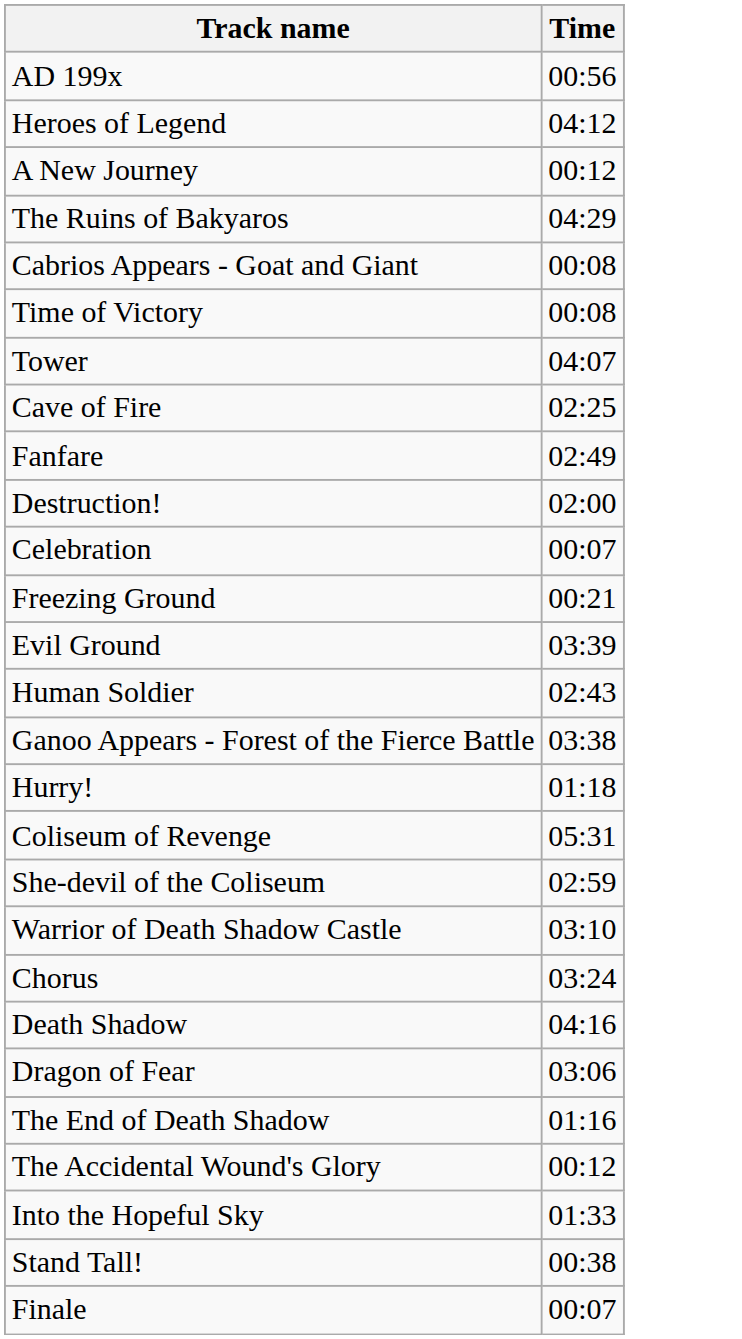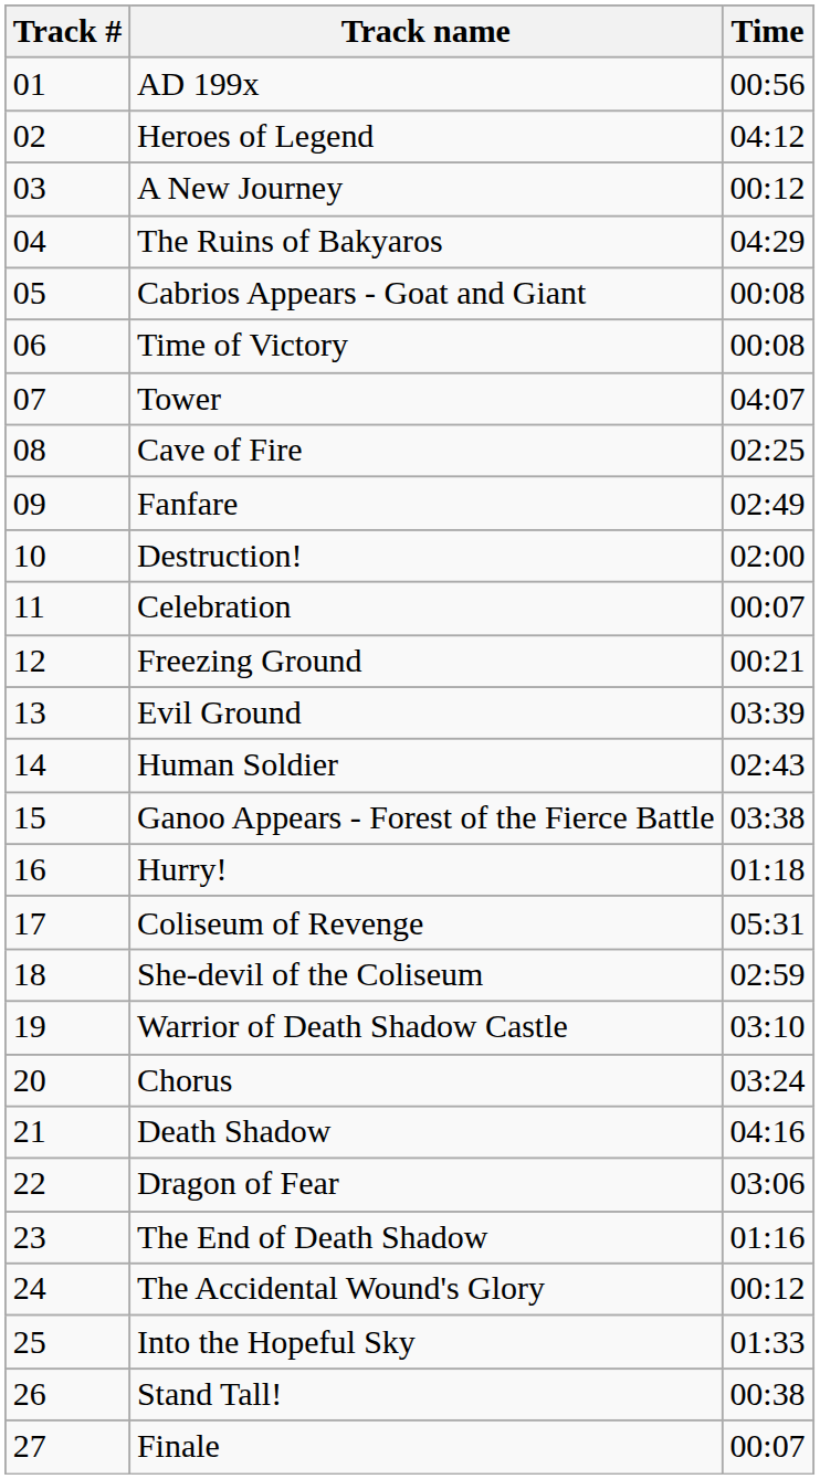 <table class="wikitable">
 <tr>
+<th>Track #</th>
 <th>Track name</th>
 <th>Time</th>
 </tr>
 <tr>
+<td>01</td>
 <td>AD 199x</td>
 <td>00:56</td>
 </tr>
 <tr>
+<td>02</td>
 <td>Heroes of Legend</td>
 <td>04:12</td>
 </tr>
 <tr>
+<td>03</td>
 <td>A New Journey</td>
 <td>00:12</td>
 </tr>
 <tr>
+<td>04</td>
 <td>The Ruins of Bakyaros</td>
 <td>04:29</td>
 </tr>
 <tr>
+<td>05</td>
 <td>Cabrios Appears - Goat and Giant</td>
 <td>00:08</td>
 </tr>
 <tr>
+<td>06</td>
 <td>Time of Victory</td>
 <td>00:08</td>
 </tr>
 <tr>
+<td>07</td>
 <td>Tower</td>
 <td>04:07</td>
 </tr>
 <tr>
+<td>08</td>
 <td>Cave of Fire</td>
 <td>02:25</td>
 </tr>
 <tr>
+<td>09</td>
 <td>Fanfare</td>
 <td>02:49</td>
 </tr>
 <tr>
+<td>10</td>
 <td>Destruction!</td>
 <td>02:00</td>
 </tr>
 <tr>
+<td>11</td>
 <td>Celebration</td>
 <td>00:07</td>
 </tr>
 <tr>
+<td>12</td>
 <td>Freezing Ground</td>
 <td>00:21</td>
 </tr>
 <tr>
+<td>13</td>
 <td>Evil Ground</td>
 <td>03:39</td>
 </tr>
 <tr>
+<td>14</td>
 <td>Human Soldier</td>
 <td>02:43</td>
 </tr>
 <tr>
+<td>15</td>
 <td>Ganoo Appears - Forest of the Fierce Battle</td>
 <td>03:38</td>
 </tr>
 <tr>
+<td>16</td>
 <td>Hurry!</td>
 <td>01:18</td>
 </tr>
 <tr>
+<td>17</td>
 <td>Coliseum of Revenge</td>
 <td>05:31</td>
 </tr>
 <tr>
+<td>18</td>
 <td>She-devil of the Coliseum</td>
 <td>02:59</td>
 </tr>
 <tr>
+<td>19</td>
 <td>Warrior of Death Shadow Castle</td>
 <td>03:10</td>
 </tr>
 <tr>
+<td>20</td>
 <td>Chorus</td>
 <td>03:24</td>
 </tr>
 <tr>
+<td>21</td>
 <td>Death Shadow</td>
 <td>04:16</td>
 </tr>
 <tr>
+<td>22</td>
 <td>Dragon of Fear</td>
 <td>03:06</td>
 </tr>
 <tr>
+<td>23</td>
 <td>The End of Death Shadow</td>
 <td>01:16</td>
 </tr>
 <tr>
+<td>24</td>
 <td>The Accidental Wound's Glory</td>
 <td>00:12</td>
 </tr>
 <tr>
+<td>25</td>
 <td>Into the Hopeful Sky</td>
 <td>01:33</td>
 </tr>
 <tr>
+<td>26</td>
 <td>Stand Tall!</td>
 <td>00:38</td>
 </tr>
 <tr>
+<td>27</td>
 <td>Finale</td>
 <td>00:07</td>
 </tr>
 </table>
